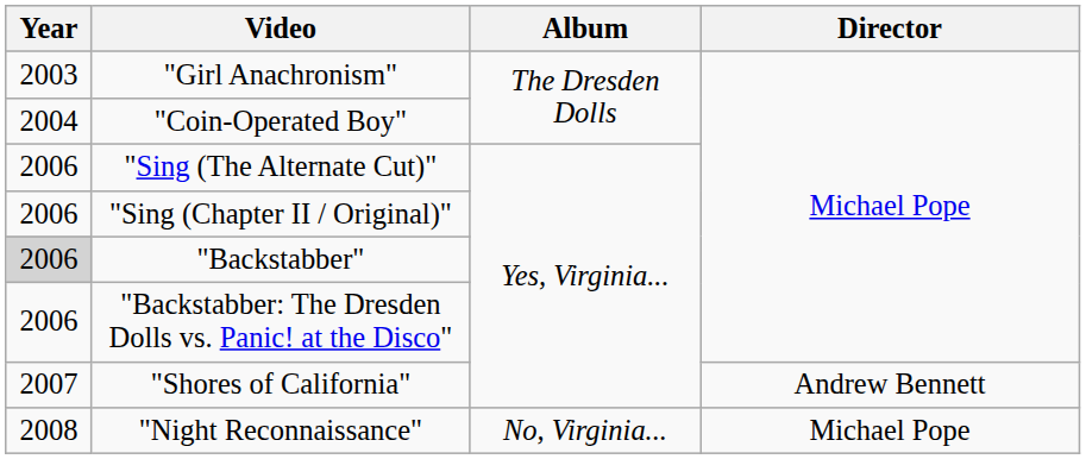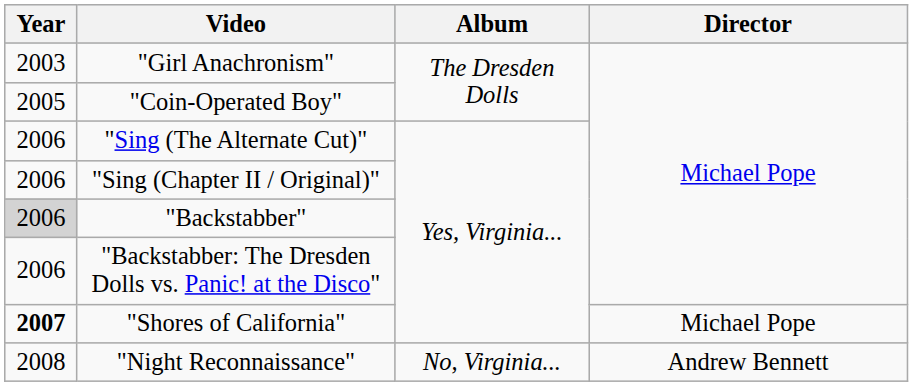 <table class="wikitable" style="text-align: center">
 <tr style="background:#ebf5ff;">
 <th width="40"><strong>Year</strong></th>
 <th style="width:200px;"><strong>Video</strong></th>
 <th style="width:120px;"><strong>Album</strong></th>
 <th style="width:200px;"><strong>Director</strong></th>
 </tr>
 <tr>
 <td>2003</td>
 <td>"Girl Anachronism"</td>
 <td rowspan="2"><em>The Dresden Dolls</em></td>
 <td rowspan="6"><a href='#'>Michael Pope</a></td>
 </tr>
 <tr>
-<td>2004</td>
+<td>2005</td>
 <td>"Coin-Operated Boy"</td>
 </tr>
 <tr>
 <td>2006</td>
 <td>"<a href='#'>Sing</a> (The Alternate Cut)"</td>
 <td rowspan="5"><em>Yes, Virginia...</em></td>
 </tr>
 <tr>
 <td>2006</td>
 <td>"Sing (Chapter II / Original)"</td>
 </tr>
 <tr>
 <td style="background: lightgrey;">2006</td>
 <td>"Backstabber"</td>
 </tr>
 <tr>
 <td>2006</td>
 <td>"Backstabber: The Dresden Dolls vs. <a href='#'>Panic! at the Disco</a>"</td>
 </tr>
 <tr>
-<td>2007</td>
+<td><strong>2007</strong></td>
 <td>"Shores of California"</td>
-<td>Andrew Bennett</td>
+<td>Michael Pope</td>
 </tr>
 <tr>
 <td>2008</td>
 <td>"Night Reconnaissance"</td>
 <td><em>No, Virginia...</em></td>
-<td>Michael Pope</td>
+<td>Andrew Bennett</td>
 </tr>
 </table>
